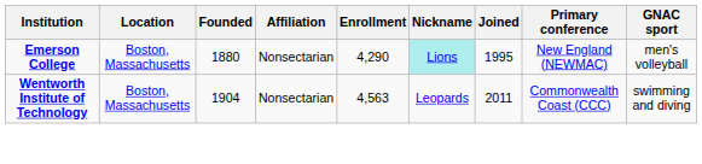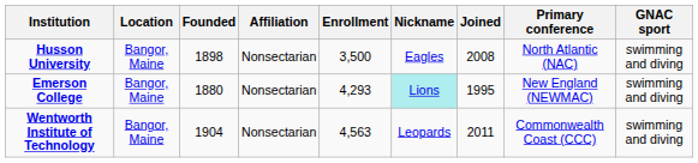 <table class="wikitable sortable" style="text-align:center">
 <tr>
 <th>Institution</th>
 <th>Location</th>
 <th>Founded</th>
 <th>Affiliation</th>
 <th>Enrollment</th>
 <th>Nickname</th>
 <th>Joined</th>
 <th>Primary<br>conference</th>
 <th>GNAC<br>sport</th>
 </tr>
 <tr>
+<td><strong><a href='#'>Husson University</a></strong></td>
+<td><a href='#'>Bangor, Maine</a></td>
+<td>1898</td>
+<td>Nonsectarian</td>
+<td>3,500</td>
+<td><a href='#'>Eagles</a></td>
+<td>2008</td>
+<td><a href='#'>North Atlantic (NAC)</a></td>
+<td>swimming and diving</td>
+</tr>
+<tr>
 <td><strong><a href='#'>Emerson College</a></strong></td>
-<td><a href='#'>Boston, Massachusetts</a></td>
+<td><a href='#'>Bangor, Maine</a></td>
 <td>1880</td>
 <td>Nonsectarian</td>
-<td>4,290</td>
+<td>4,293</td>
 <td style="background: paleturquoise;"><a href='#'>Lions</a></td>
 <td>1995</td>
 <td><a href='#'>New England (NEWMAC)</a></td>
-<td>men's volleyball</td>
+<td>swimming and diving</td>
 </tr>
 <tr>
 <td><strong><a href='#'>Wentworth Institute of Technology</a></strong></td>
-<td><a href='#'>Boston, Massachusetts</a></td>
+<td><a href='#'>Bangor, Maine</a></td>
 <td>1904</td>
 <td>Nonsectarian</td>
 <td>4,563</td>
 <td><a href='#'>Leopards</a></td>
 <td>2011</td>
 <td><a href='#'>Commonwealth Coast (CCC)</a></td>
 <td>swimming and diving</td>
 </tr>
 </table>
